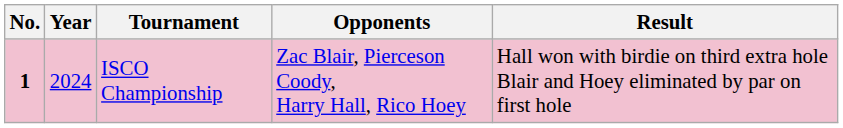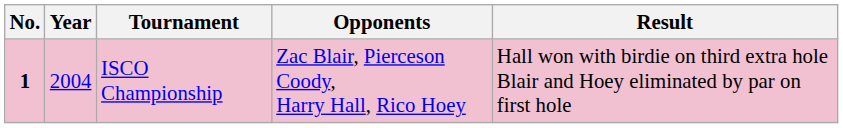 <table class="wikitable" style="font-size:95%;">
 <tr>
 <th>No.</th>
 <th>Year</th>
 <th>Tournament</th>
 <th>Opponents</th>
 <th>Result</th>
 </tr>
 <tr style="background:#F2C1D1;">
 <td align=center><strong>1</strong></td>
-<td><a href='#'>2024</a></td>
+<td><a href='#'>2004</a></td>
 <td><a href='#'>ISCO Championship</a></td>
 <td> <a href='#'>Zac Blair</a>,  <a href='#'>Pierceson Coody</a>,<br> <a href='#'>Harry Hall</a>,  <a href='#'>Rico Hoey</a></td>
 <td>Hall won with birdie on third extra hole<br>Blair and Hoey eliminated by par on first hole</td>
 </tr>
 </table>
